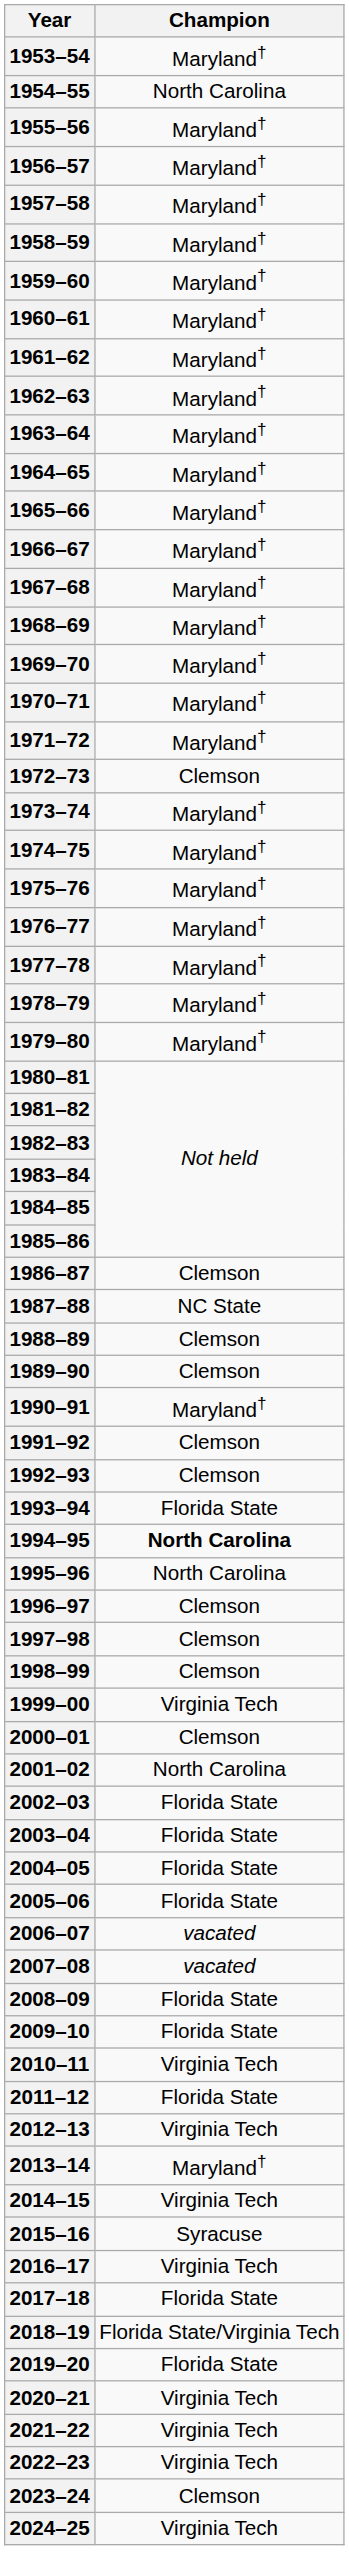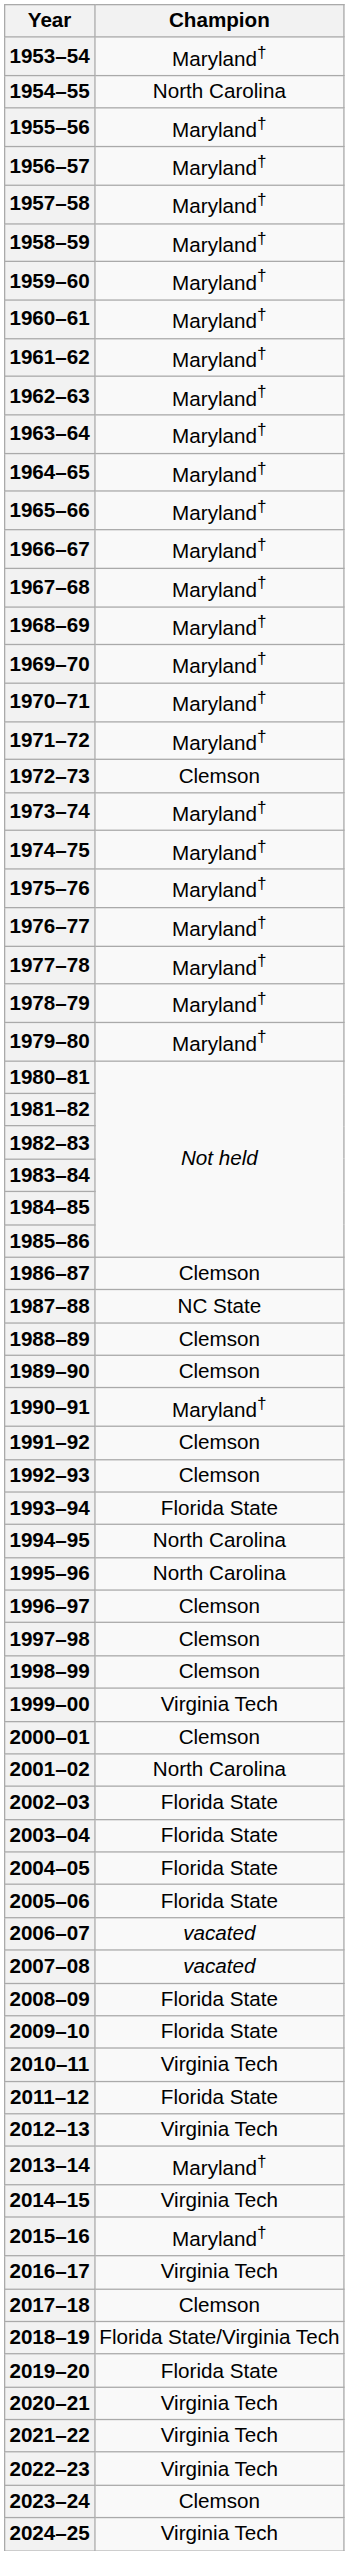 <table class="wikitable" style="text-align: center;">
 <tr>
 <th>Year</th>
 <th>Champion</th>
 </tr>
 <tr>
 <th>1953–54</th>
 <td>Maryland<sup>†</sup></td>
 </tr>
 <tr>
 <th>1954–55</th>
 <td>North Carolina</td>
 </tr>
 <tr>
 <th>1955–56</th>
 <td>Maryland<sup>†</sup></td>
 </tr>
 <tr>
 <th>1956–57</th>
 <td>Maryland<sup>†</sup></td>
 </tr>
 <tr>
 <th>1957–58</th>
 <td>Maryland<sup>†</sup></td>
 </tr>
 <tr>
 <th>1958–59</th>
 <td>Maryland<sup>†</sup></td>
 </tr>
 <tr>
 <th>1959–60</th>
 <td>Maryland<sup>†</sup></td>
 </tr>
 <tr>
 <th>1960–61</th>
 <td>Maryland<sup>†</sup></td>
 </tr>
 <tr>
 <th>1961–62</th>
 <td>Maryland<sup>†</sup></td>
 </tr>
 <tr>
 <th>1962–63</th>
 <td>Maryland<sup>†</sup></td>
 </tr>
 <tr>
 <th>1963–64</th>
 <td>Maryland<sup>†</sup></td>
 </tr>
 <tr>
 <th>1964–65</th>
 <td>Maryland<sup>†</sup></td>
 </tr>
 <tr>
 <th>1965–66</th>
 <td>Maryland<sup>†</sup></td>
 </tr>
 <tr>
 <th>1966–67</th>
 <td>Maryland<sup>†</sup></td>
 </tr>
 <tr>
 <th>1967–68</th>
 <td>Maryland<sup>†</sup></td>
 </tr>
 <tr>
 <th>1968–69</th>
 <td>Maryland<sup>†</sup></td>
 </tr>
 <tr>
 <th>1969–70</th>
 <td>Maryland<sup>†</sup></td>
 </tr>
 <tr>
 <th>1970–71</th>
 <td>Maryland<sup>†</sup></td>
 </tr>
 <tr>
 <th>1971–72</th>
 <td>Maryland<sup>†</sup></td>
 </tr>
 <tr>
 <th>1972–73</th>
 <td>Clemson</td>
 </tr>
 <tr>
 <th>1973–74</th>
 <td>Maryland<sup>†</sup></td>
 </tr>
 <tr>
 <th>1974–75</th>
 <td>Maryland<sup>†</sup></td>
 </tr>
 <tr>
 <th>1975–76</th>
 <td>Maryland<sup>†</sup></td>
 </tr>
 <tr>
 <th>1976–77</th>
 <td>Maryland<sup>†</sup></td>
 </tr>
 <tr>
 <th>1977–78</th>
 <td>Maryland<sup>†</sup></td>
 </tr>
 <tr>
 <th>1978–79</th>
 <td>Maryland<sup>†</sup></td>
 </tr>
 <tr>
 <th>1979–80</th>
 <td>Maryland<sup>†</sup></td>
 </tr>
 <tr>
 <th>1980–81</th>
 <td rowspan=6><em>Not held</em></td>
 </tr>
 <tr>
 <th>1981–82</th>
 </tr>
 <tr>
 <th>1982–83</th>
 </tr>
 <tr>
 <th>1983–84</th>
 </tr>
 <tr>
 <th>1984–85</th>
 </tr>
 <tr>
 <th>1985–86</th>
 </tr>
 <tr>
 <th>1986–87</th>
 <td>Clemson</td>
 </tr>
 <tr>
 <th>1987–88</th>
 <td>NC State</td>
 </tr>
 <tr>
 <th>1988–89</th>
 <td>Clemson</td>
 </tr>
 <tr>
 <th>1989–90</th>
 <td>Clemson</td>
 </tr>
 <tr>
 <th>1990–91</th>
 <td>Maryland<sup>†</sup></td>
 </tr>
 <tr>
 <th>1991–92</th>
 <td>Clemson</td>
 </tr>
 <tr>
 <th>1992–93</th>
 <td>Clemson</td>
 </tr>
 <tr>
 <th>1993–94</th>
 <td>Florida State</td>
 </tr>
 <tr>
 <th>1994–95</th>
-<td><strong>North Carolina</strong></td>
+<td>North Carolina</td>
 </tr>
 <tr>
 <th>1995–96</th>
 <td>North Carolina</td>
 </tr>
 <tr>
 <th>1996–97</th>
 <td>Clemson</td>
 </tr>
 <tr>
 <th>1997–98</th>
 <td>Clemson</td>
 </tr>
 <tr>
 <th>1998–99</th>
 <td>Clemson</td>
 </tr>
 <tr>
 <th>1999–00</th>
 <td>Virginia Tech</td>
 </tr>
 <tr>
 <th>2000–01</th>
 <td>Clemson</td>
 </tr>
 <tr>
 <th>2001–02</th>
 <td>North Carolina</td>
 </tr>
 <tr>
 <th>2002–03</th>
 <td>Florida State</td>
 </tr>
 <tr>
 <th>2003–04</th>
 <td>Florida State</td>
 </tr>
 <tr>
 <th>2004–05</th>
 <td>Florida State</td>
 </tr>
 <tr>
 <th>2005–06</th>
 <td>Florida State</td>
 </tr>
 <tr>
 <th>2006–07</th>
 <td><em>vacated</em></td>
 </tr>
 <tr>
 <th>2007–08</th>
 <td><em>vacated</em></td>
 </tr>
 <tr>
 <th>2008–09</th>
 <td>Florida State</td>
 </tr>
 <tr>
 <th>2009–10</th>
 <td>Florida State</td>
 </tr>
 <tr>
 <th>2010–11</th>
 <td>Virginia Tech</td>
 </tr>
 <tr>
 <th>2011–12</th>
 <td>Florida State</td>
 </tr>
 <tr>
 <th>2012–13</th>
 <td>Virginia Tech</td>
 </tr>
 <tr>
 <th>2013–14</th>
 <td>Maryland<sup>†</sup></td>
 </tr>
 <tr>
 <th>2014–15</th>
 <td>Virginia Tech</td>
 </tr>
 <tr>
 <th>2015–16</th>
-<td>Syracuse</td>
+<td>Maryland<sup>†</sup></td>
 </tr>
 <tr>
 <th>2016–17</th>
 <td>Virginia Tech</td>
 </tr>
 <tr>
 <th>2017–18</th>
-<td>Florida State</td>
+<td>Clemson</td>
 </tr>
 <tr>
 <th>2018–19</th>
 <td>Florida State/Virginia Tech</td>
 </tr>
 <tr>
 <th>2019–20</th>
 <td>Florida State</td>
 </tr>
 <tr>
 <th>2020–21</th>
 <td>Virginia Tech</td>
 </tr>
 <tr>
 <th>2021–22</th>
 <td>Virginia Tech</td>
 </tr>
 <tr>
 <th>2022–23</th>
 <td>Virginia Tech</td>
 </tr>
 <tr>
 <th>2023–24</th>
 <td>Clemson</td>
 </tr>
 <tr>
 <th>2024–25</th>
 <td>Virginia Tech</td>
 </tr>
 </table>
